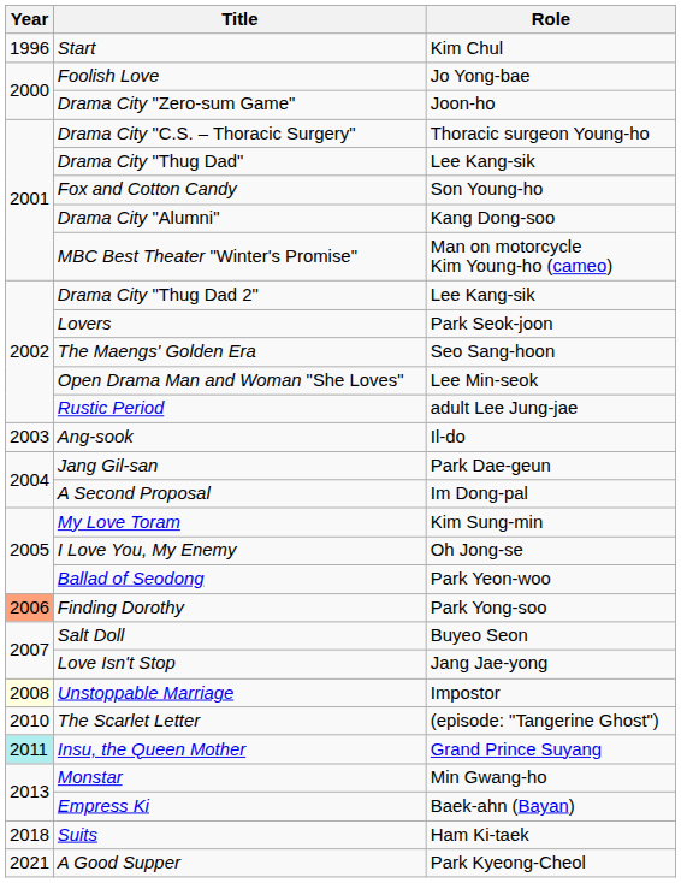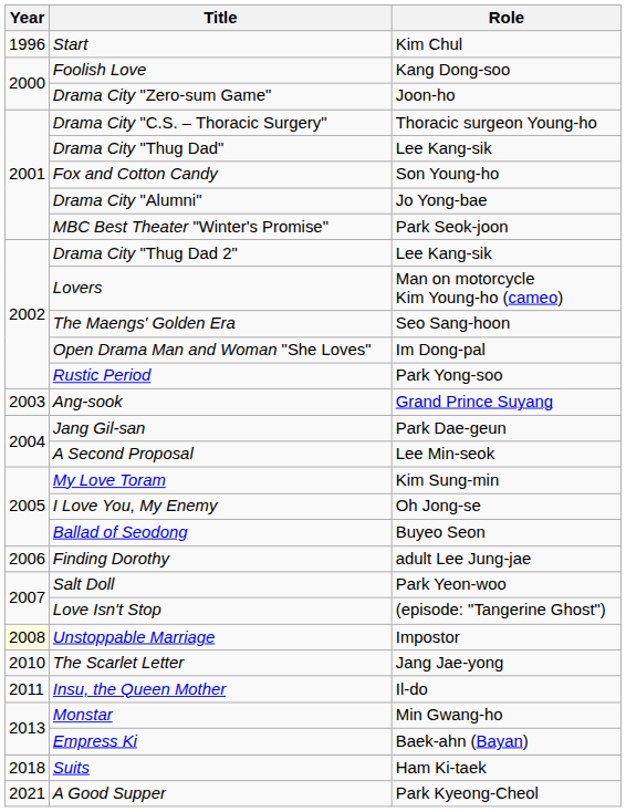 <table class="wikitable" style="width:600px">
 <tr>
 <th width=10>Year</th>
 <th>Title</th>
 <th>Role</th>
 </tr>
 <tr>
 <td>1996</td>
 <td><em>Start</em></td>
 <td>Kim Chul</td>
 </tr>
 <tr>
 <td rowspan=2>2000</td>
 <td><em>Foolish Love</em></td>
-<td>Jo Yong-bae</td>
+<td>Kang Dong-soo</td>
 </tr>
 <tr>
 <td><em>Drama City</em> "Zero-sum Game"</td>
 <td>Joon-ho</td>
 </tr>
 <tr>
 <td rowspan=5>2001</td>
 <td><em>Drama City</em> "C.S. – Thoracic Surgery"</td>
 <td>Thoracic surgeon Young-ho</td>
 </tr>
 <tr>
 <td><em>Drama City</em> "Thug Dad"</td>
 <td>Lee Kang-sik</td>
 </tr>
 <tr>
 <td><em>Fox and Cotton Candy</em></td>
 <td>Son Young-ho</td>
 </tr>
 <tr>
 <td><em>Drama City</em> "Alumni"</td>
-<td>Kang Dong-soo</td>
+<td>Jo Yong-bae</td>
 </tr>
 <tr>
 <td><em>MBC Best Theater</em> "Winter's Promise"</td>
-<td>Man on motorcycle <br> Kim Young-ho (<a href='#'>cameo</a>)</td>
+<td>Park Seok-joon</td>
 </tr>
 <tr>
 <td rowspan=5>2002</td>
 <td><em>Drama City</em> "Thug Dad 2"</td>
 <td>Lee Kang-sik</td>
 </tr>
 <tr>
 <td><em>Lovers</em></td>
-<td>Park Seok-joon</td>
+<td>Man on motorcycle <br> Kim Young-ho (<a href='#'>cameo</a>)</td>
 </tr>
 <tr>
 <td><em>The Maengs' Golden Era</em></td>
 <td>Seo Sang-hoon</td>
 </tr>
 <tr>
 <td><em>Open Drama Man and Woman</em> "She Loves"</td>
-<td>Lee Min-seok</td>
+<td>Im Dong-pal</td>
 </tr>
 <tr>
 <td><em><a href='#'>Rustic Period</a></em></td>
-<td>adult Lee Jung-jae</td>
+<td>Park Yong-soo</td>
 </tr>
 <tr>
 <td>2003</td>
 <td><em>Ang-sook</em></td>
-<td>Il-do</td>
+<td><a href='#'>Grand Prince Suyang</a></td>
 </tr>
 <tr>
 <td rowspan=2>2004</td>
 <td><em>Jang Gil-san</em></td>
 <td>Park Dae-geun</td>
 </tr>
 <tr>
 <td><em>A Second Proposal</em></td>
-<td>Im Dong-pal</td>
+<td>Lee Min-seok</td>
 </tr>
 <tr>
 <td rowspan=3>2005</td>
 <td><em><a href='#'>My Love Toram</a></em></td>
 <td>Kim Sung-min</td>
 </tr>
 <tr>
 <td><em>I Love You, My Enemy</em></td>
 <td>Oh Jong-se</td>
 </tr>
 <tr>
 <td><em><a href='#'>Ballad of Seodong</a></em></td>
-<td>Park Yeon-woo</td>
+<td>Buyeo Seon</td>
 </tr>
 <tr>
-<td style="background: lightsalmon;">2006</td>
+<td>2006</td>
 <td><em>Finding Dorothy</em></td>
-<td>Park Yong-soo</td>
+<td>adult Lee Jung-jae</td>
 </tr>
 <tr>
 <td rowspan=2>2007</td>
 <td><em>Salt Doll</em></td>
-<td>Buyeo Seon</td>
+<td>Park Yeon-woo</td>
 </tr>
 <tr>
 <td><em>Love Isn't Stop</em></td>
-<td>Jang Jae-yong</td>
+<td>(episode: "Tangerine Ghost")</td>
 </tr>
 <tr>
 <td style="background: lightyellow;">2008</td>
 <td><em><a href='#'>Unstoppable Marriage</a></em></td>
 <td>Impostor</td>
 </tr>
 <tr>
 <td>2010</td>
 <td><em>The Scarlet Letter</em></td>
-<td>(episode: "Tangerine Ghost")</td>
+<td>Jang Jae-yong</td>
 </tr>
 <tr>
-<td style="background: paleturquoise;">2011</td>
+<td>2011</td>
 <td><em><a href='#'>Insu, the Queen Mother</a></em></td>
-<td><a href='#'>Grand Prince Suyang</a></td>
+<td>Il-do</td>
 </tr>
 <tr>
 <td rowspan=2>2013</td>
 <td><em><a href='#'>Monstar</a></em></td>
 <td>Min Gwang-ho</td>
 </tr>
 <tr>
 <td><em><a href='#'>Empress Ki</a></em></td>
 <td>Baek-ahn (<a href='#'>Bayan</a>)</td>
 </tr>
 <tr>
 <td>2018</td>
 <td><em><a href='#'>Suits</a></em></td>
 <td>Ham Ki-taek</td>
 </tr>
 <tr>
 <td>2021</td>
 <td><em>A Good Supper</em></td>
 <td>Park Kyeong-Cheol</td>
 </tr>
 </table>
